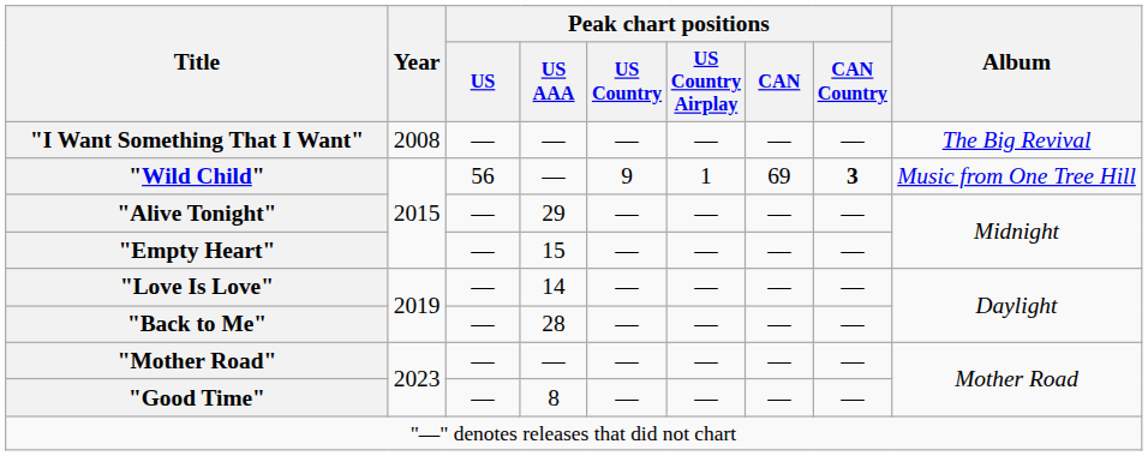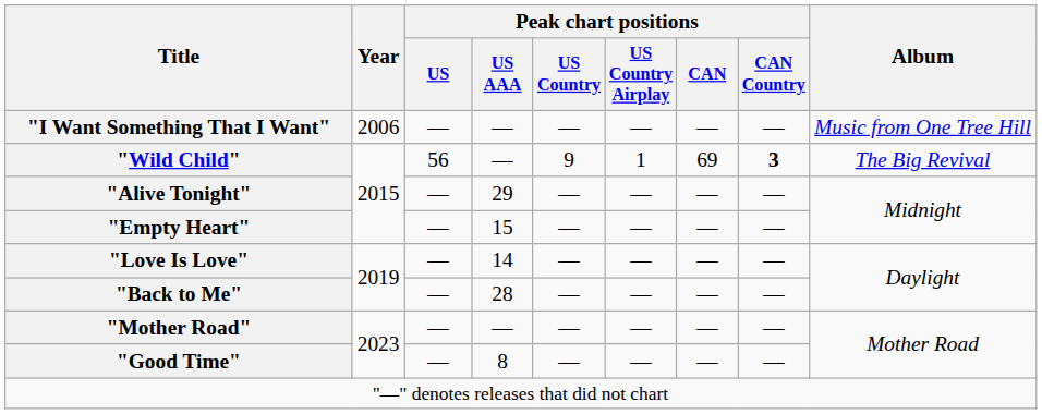 <table class="wikitable plainrowheaders" style="text-align:center;">
 <tr>
 <th rowspan="2" style="width:16em;">Title</th>
 <th rowspan="2">Year</th>
 <th colspan="6">Peak chart positions</th>
 <th rowspan="2">Album</th>
 </tr>
 <tr style="font-size:smaller;">
 <th style="width:45px;"><a href='#'>US</a><br></th>
 <th style="width:40px;"><a href='#'>US AAA</a><br></th>
 <th style="width:45px;"><a href='#'>US Country</a><br></th>
 <th style="width:45px;"><a href='#'>US Country Airplay</a><br></th>
 <th style="width:40px;"><a href='#'>CAN</a><br></th>
 <th style="width:45px;"><a href='#'>CAN Country</a><br></th>
 </tr>
 <tr>
 <th scope="row">"I Want Something That I Want"</th>
-<td>2008</td>
+<td>2006</td>
 <td>—</td>
 <td>—</td>
 <td>—</td>
 <td>—</td>
 <td>—</td>
 <td>—</td>
-<td><em><a href='#'>The Big Revival</a></em></td>
+<td><em><a href='#'>Music from One Tree Hill</a></em></td>
 </tr>
 <tr>
 <th scope="row">"<a href='#'>Wild Child</a>"<br></th>
 <td rowspan="3">2015</td>
 <td>56</td>
 <td>—</td>
 <td>9</td>
 <td>1</td>
 <td>69</td>
 <td><strong>3</strong></td>
-<td><em><a href='#'>Music from One Tree Hill</a></em></td>
+<td><em><a href='#'>The Big Revival</a></em></td>
 </tr>
 <tr>
 <th scope="row">"Alive Tonight"</th>
 <td>—</td>
 <td>29</td>
 <td>—</td>
 <td>—</td>
 <td>—</td>
 <td>—</td>
 <td rowspan="2"><em>Midnight</em></td>
 </tr>
 <tr>
 <th scope="row">"Empty Heart"</th>
 <td>—</td>
 <td>15</td>
 <td>—</td>
 <td>—</td>
 <td>—</td>
 <td>—</td>
 </tr>
 <tr>
 <th scope="row">"Love Is Love"</th>
 <td rowspan="2">2019</td>
 <td>—</td>
 <td>14</td>
 <td>—</td>
 <td>—</td>
 <td>—</td>
 <td>—</td>
 <td rowspan="2"><em>Daylight</em></td>
 </tr>
 <tr>
 <th scope="row">"Back to Me"<br></th>
 <td>—</td>
 <td>28</td>
 <td>—</td>
 <td>—</td>
 <td>—</td>
 <td>—</td>
 </tr>
 <tr>
 <th scope="row">"Mother Road"</th>
 <td rowspan="2">2023</td>
 <td>—</td>
 <td>—</td>
 <td>—</td>
 <td>—</td>
 <td>—</td>
 <td>—</td>
 <td rowspan="2"><em>Mother Road</em></td>
 </tr>
 <tr>
 <th scope="row">"Good Time"</th>
 <td>—</td>
 <td>8</td>
 <td>—</td>
 <td>—</td>
 <td>—</td>
 <td>—</td>
 </tr>
 <tr>
 <td colspan="12" style="font-size:90%">"—" denotes releases that did not chart</td>
 </tr>
 </table>
